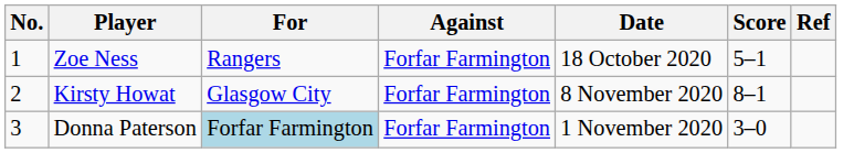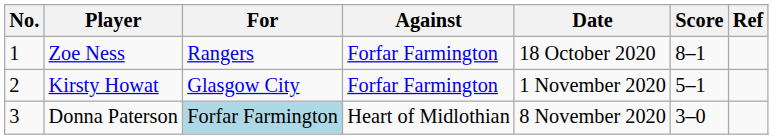 <table class="wikitable" style="text-align:left">
 <tr>
 <th>No.</th>
 <th>Player</th>
 <th>For</th>
 <th>Against</th>
 <th>Date</th>
 <th>Score</th>
 <th>Ref</th>
 </tr>
 <tr>
 <td>1</td>
 <td> <a href='#'>Zoe Ness</a></td>
 <td><a href='#'>Rangers</a></td>
 <td><a href='#'>Forfar Farmington</a></td>
 <td>18 October 2020</td>
-<td>5–1</td>
+<td>8–1</td>
 <td></td>
 </tr>
 <tr>
 <td>2</td>
 <td> <a href='#'>Kirsty Howat</a></td>
 <td><a href='#'>Glasgow City</a></td>
 <td><a href='#'>Forfar Farmington</a></td>
-<td>8 November 2020</td>
-<td>8–1</td>
+<td>1 November 2020</td>
+<td>5–1</td>
 <td></td>
 </tr>
 <tr>
 <td>3</td>
 <td> Donna Paterson</td>
 <td style="background: lightblue;">Forfar Farmington</td>
-<td><a href='#'>Forfar Farmington</a></td>
-<td>1 November 2020</td>
+<td>Heart of Midlothian</td>
+<td>8 November 2020</td>
 <td>3–0</td>
 <td></td>
 </tr>
 </table>
